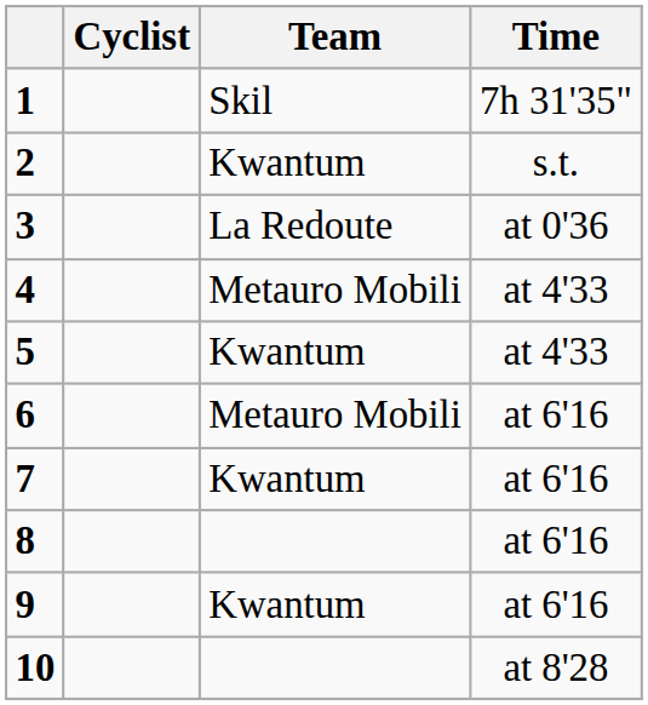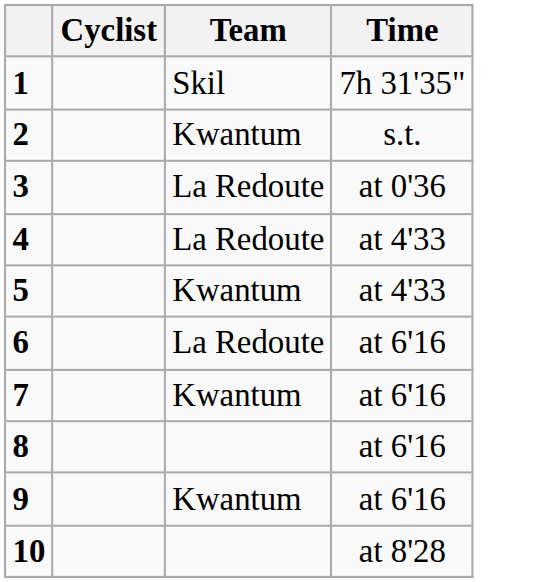 <table class="wikitable">
 <tr style="background:#ccccff;">
 <th></th>
 <th>Cyclist</th>
 <th>Team</th>
 <th>Time</th>
 </tr>
 <tr>
 <td><strong>1</strong></td>
 <td></td>
 <td>Skil</td>
 <td align=center>7h 31'35"</td>
 </tr>
 <tr>
 <td><strong>2</strong></td>
 <td></td>
 <td>Kwantum</td>
 <td align=center>s.t.</td>
 </tr>
 <tr>
 <td><strong>3</strong></td>
 <td></td>
 <td>La Redoute</td>
 <td align=center>at 0'36</td>
 </tr>
 <tr>
 <td><strong>4</strong></td>
 <td></td>
-<td>Metauro Mobili</td>
+<td>La Redoute</td>
 <td align=center>at 4'33</td>
 </tr>
 <tr>
 <td><strong>5</strong></td>
 <td></td>
 <td>Kwantum</td>
 <td align=center>at 4'33</td>
 </tr>
 <tr>
 <td><strong>6</strong></td>
 <td></td>
-<td>Metauro Mobili</td>
+<td>La Redoute</td>
 <td align=center>at 6'16</td>
 </tr>
 <tr>
 <td><strong>7</strong></td>
 <td></td>
 <td>Kwantum</td>
 <td align=center>at 6'16</td>
 </tr>
 <tr>
 <td><strong>8</strong></td>
 <td></td>
 <td></td>
 <td align=center>at 6'16</td>
 </tr>
 <tr>
 <td><strong>9</strong></td>
 <td></td>
 <td>Kwantum</td>
 <td align=center>at 6'16</td>
 </tr>
 <tr>
 <td><strong>10</strong></td>
 <td></td>
 <td></td>
 <td align=center>at 8'28</td>
 </tr>
 <tr>
 </tr>
 </table>
